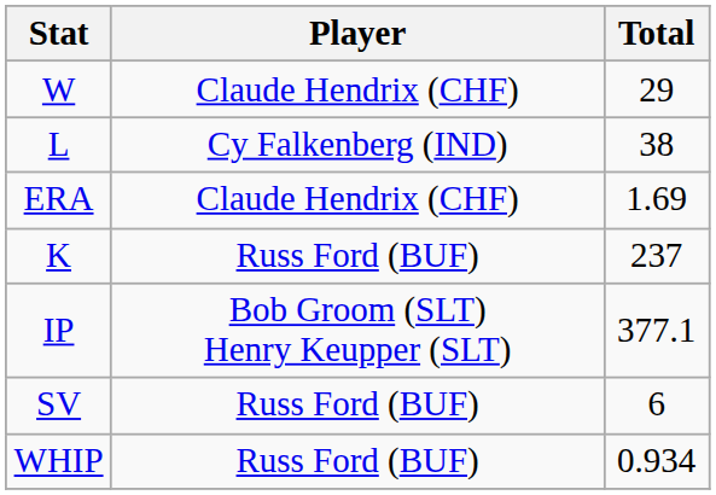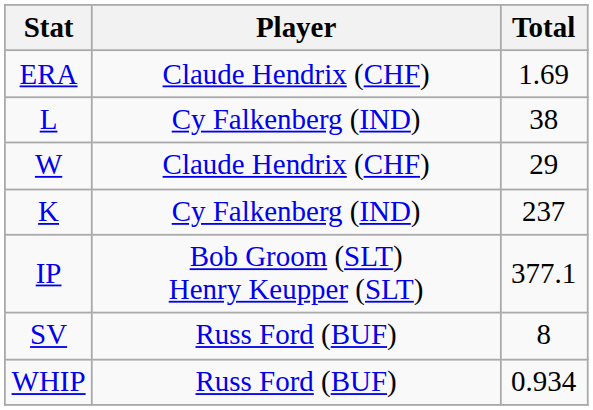 <table class="wikitable" style="text-align:center;">
 <tr>
 <th style="width:15%;">Stat</th>
 <th>Player</th>
 <th style="width:15%;">Total</th>
 </tr>
 <tr>
-<td><a href='#'>W</a></td>
+<td><a href='#'>ERA</a></td>
 <td><a href='#'>Claude Hendrix</a> (<a href='#'>CHF</a>)</td>
-<td>29</td>
+<td>1.69</td>
 </tr>
 <tr>
 <td><a href='#'>L</a></td>
 <td><a href='#'>Cy Falkenberg</a> (<a href='#'>IND</a>)</td>
 <td>38</td>
 </tr>
 <tr>
-<td><a href='#'>ERA</a></td>
+<td><a href='#'>W</a></td>
 <td><a href='#'>Claude Hendrix</a> (<a href='#'>CHF</a>)</td>
-<td>1.69</td>
+<td>29</td>
 </tr>
 <tr>
 <td><a href='#'>K</a></td>
-<td><a href='#'>Russ Ford</a> (<a href='#'>BUF</a>)</td>
+<td><a href='#'>Cy Falkenberg</a> (<a href='#'>IND</a>)</td>
 <td>237</td>
 </tr>
 <tr>
 <td><a href='#'>IP</a></td>
 <td><a href='#'>Bob Groom</a> (<a href='#'>SLT</a>)<br><a href='#'>Henry Keupper</a> (<a href='#'>SLT</a>)</td>
 <td>377.1</td>
 </tr>
 <tr>
 <td><a href='#'>SV</a></td>
 <td><a href='#'>Russ Ford</a> (<a href='#'>BUF</a>)</td>
-<td>6</td>
+<td>8</td>
 </tr>
 <tr>
 <td><a href='#'>WHIP</a></td>
 <td><a href='#'>Russ Ford</a> (<a href='#'>BUF</a>)</td>
 <td>0.934</td>
 </tr>
 </table>
